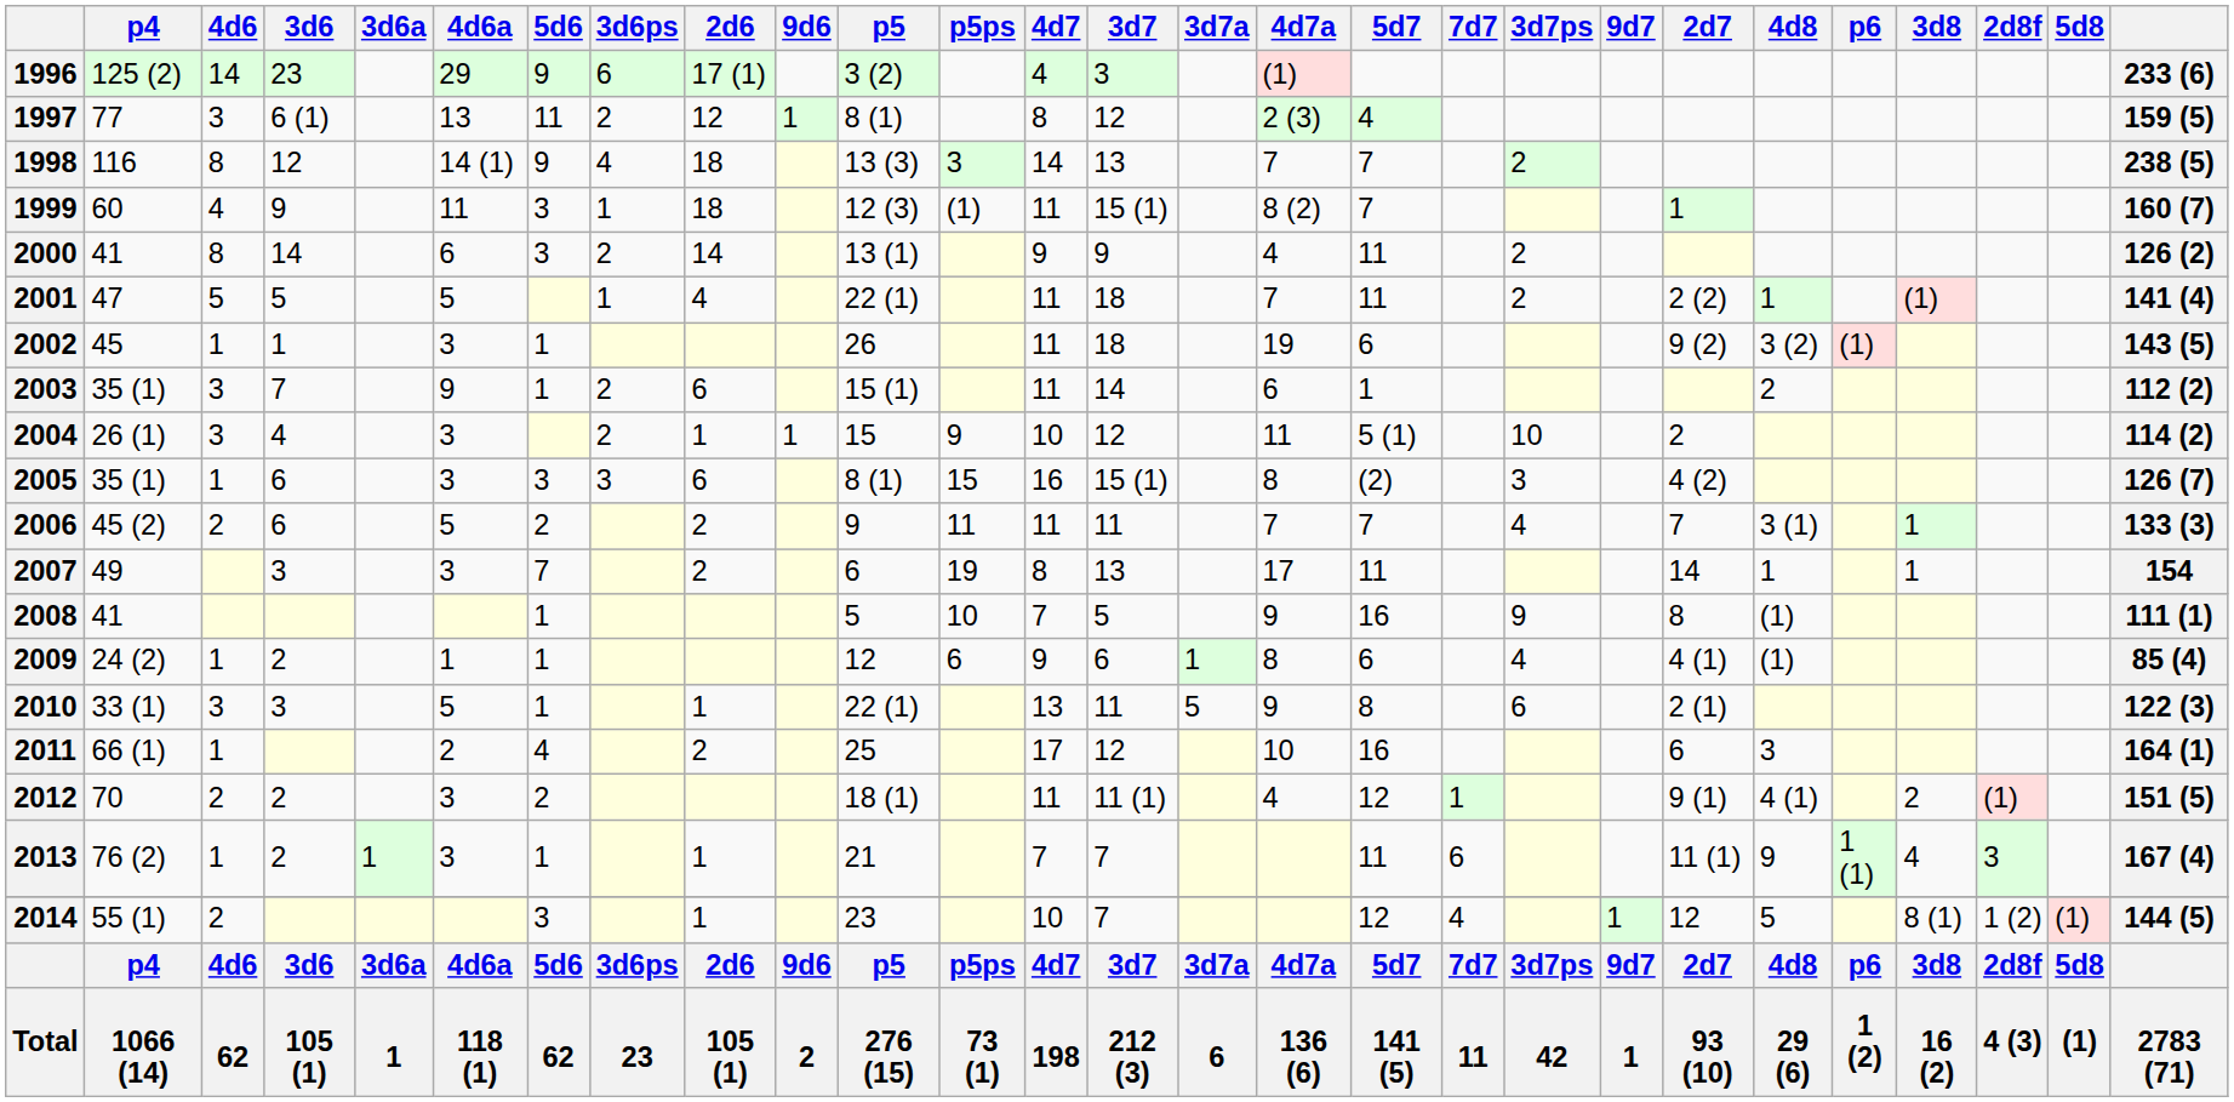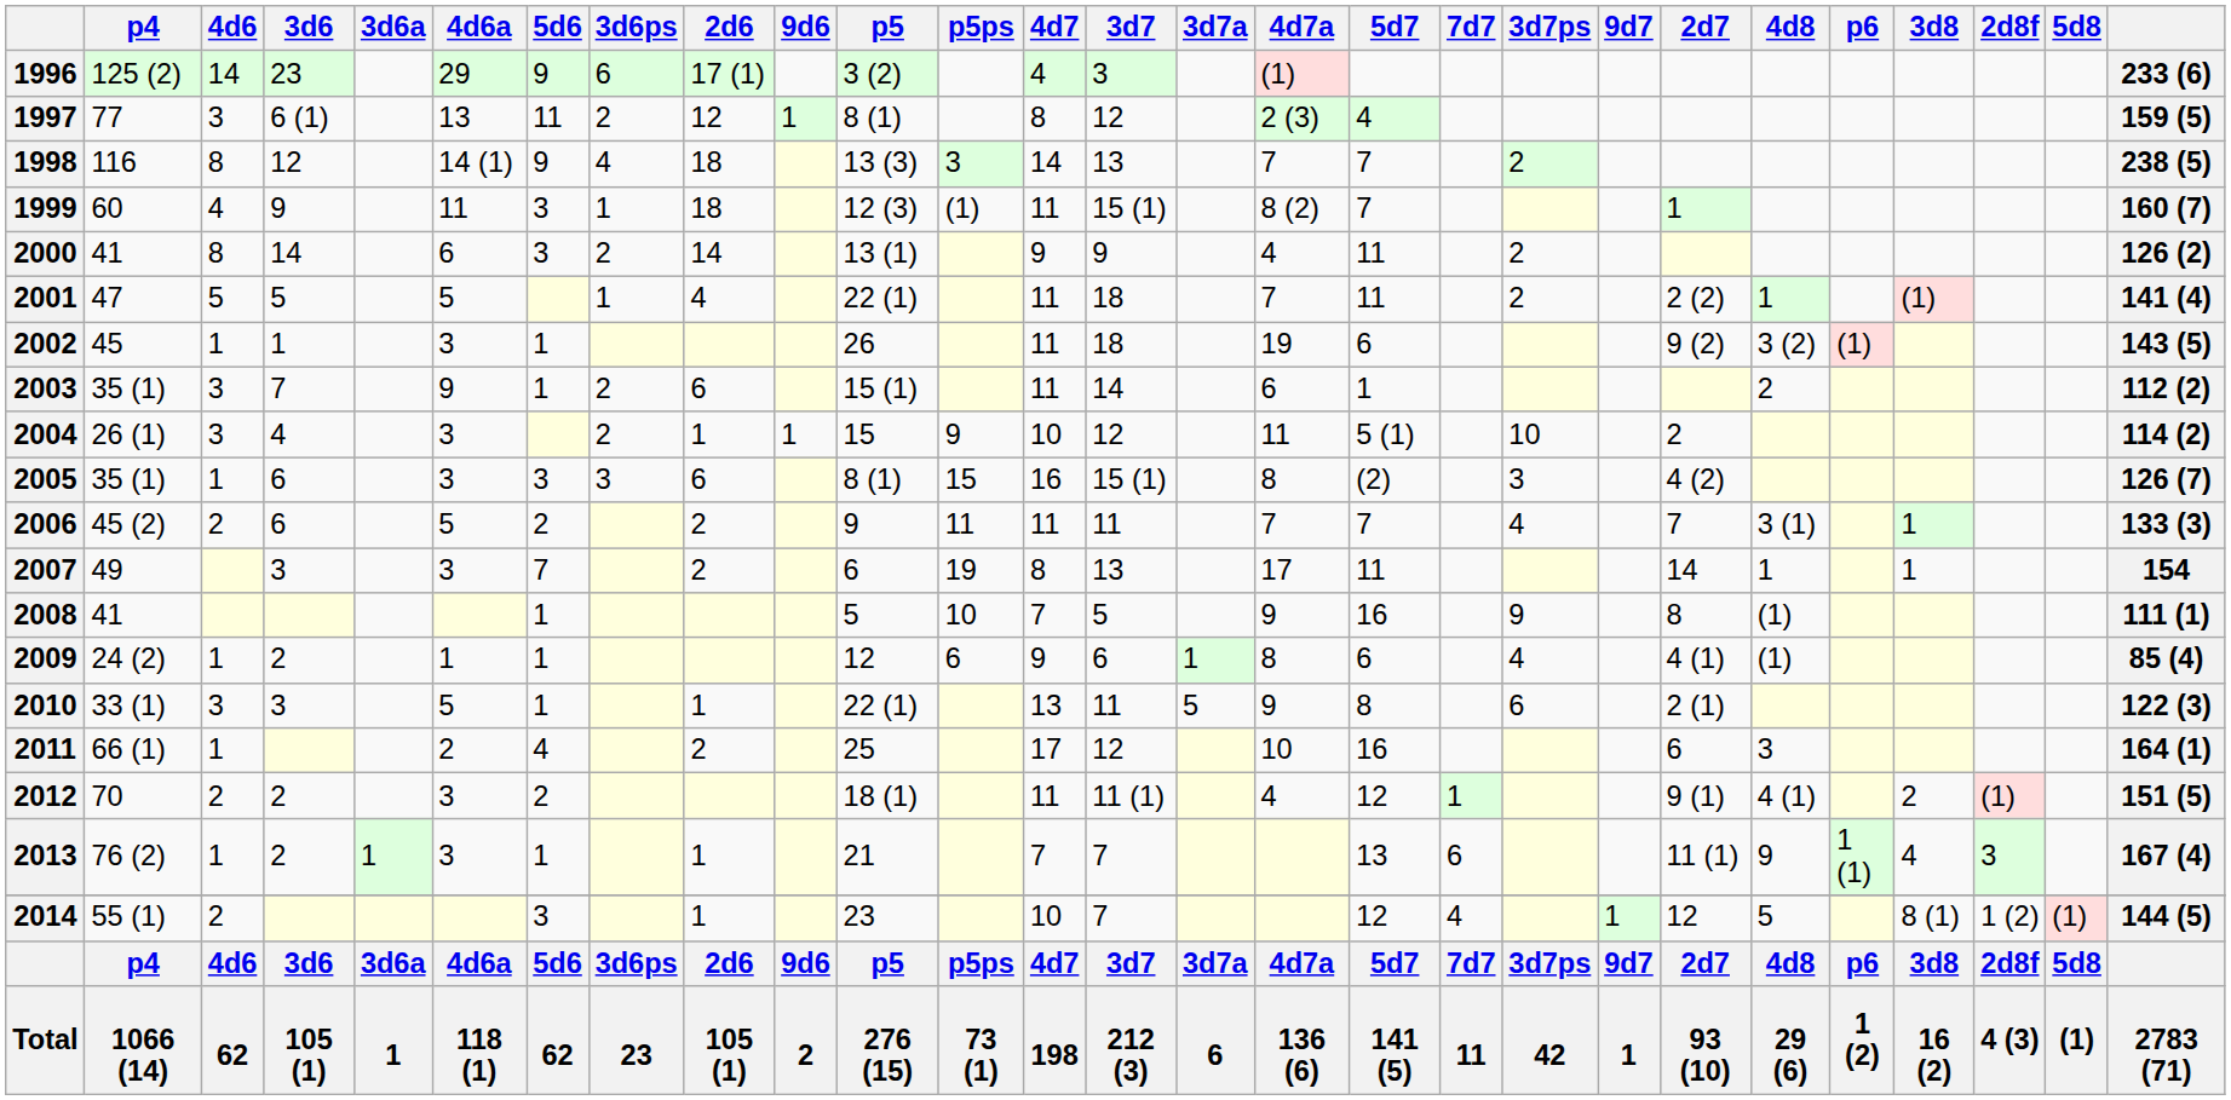 <table class="wikitable sortable">
 <tr>
 <th></th>
 <th class="unsortable"><a href='#'>p4</a></th>
 <th class="unsortable"><a href='#'>4d6</a></th>
 <th class="unsortable"><a href='#'>3d6</a></th>
 <th class="unsortable"><a href='#'>3d6a</a></th>
 <th class="unsortable"><a href='#'>4d6a</a></th>
 <th class="unsortable"><a href='#'>5d6</a></th>
 <th class="unsortable"><a href='#'>3d6ps</a></th>
 <th class="unsortable"><a href='#'>2d6</a></th>
 <th class="unsortable"><a href='#'>9d6</a></th>
 <th class="unsortable"><a href='#'>p5</a></th>
 <th class="unsortable"><a href='#'>p5ps</a></th>
 <th class="unsortable"><a href='#'>4d7</a></th>
 <th class="unsortable"><a href='#'>3d7</a></th>
 <th class="unsortable"><a href='#'>3d7a</a></th>
 <th class="unsortable"><a href='#'>4d7a</a></th>
 <th class="unsortable"><a href='#'>5d7</a></th>
 <th class="unsortable"><a href='#'>7d7</a></th>
 <th class="unsortable"><a href='#'>3d7ps</a></th>
 <th class="unsortable"><a href='#'>9d7</a></th>
 <th class="unsortable"><a href='#'>2d7</a></th>
 <th class="unsortable"><a href='#'>4d8</a></th>
 <th class="unsortable"><a href='#'>p6</a></th>
 <th class="unsortable"><a href='#'>3d8</a></th>
 <th class="unsortable"><a href='#'>2d8f</a></th>
 <th class="unsortable"><a href='#'>5d8</a></th>
 <th></th>
 </tr>
 <tr>
 <th>1996</th>
 <td style="background: #dfd">125 (2)</td>
 <td style="background: #dfd">14</td>
 <td style="background: #dfd">23</td>
 <td></td>
 <td style="background: #dfd">29</td>
 <td style="background: #dfd">9</td>
 <td style="background: #dfd">6</td>
 <td style="background: #dfd">17 (1)</td>
 <td></td>
 <td style="background: #dfd">3 (2)</td>
 <td></td>
 <td style="background: #dfd">4</td>
 <td style="background: #dfd">3</td>
 <td></td>
 <td style="background: #fdd">(1)</td>
 <td></td>
 <td></td>
 <td></td>
 <td></td>
 <td></td>
 <td></td>
 <td></td>
 <td></td>
 <td></td>
 <td></td>
 <th>233 (6)</th>
 </tr>
 <tr>
 <th>1997</th>
 <td>77</td>
 <td>3</td>
 <td>6 (1)</td>
 <td></td>
 <td>13</td>
 <td>11</td>
 <td>2</td>
 <td>12</td>
 <td style="background: #dfd">1</td>
 <td>8 (1)</td>
 <td></td>
 <td>8</td>
 <td>12</td>
 <td></td>
 <td style="background: #dfd">2 (3)</td>
 <td style="background: #dfd">4</td>
 <td></td>
 <td></td>
 <td></td>
 <td></td>
 <td></td>
 <td></td>
 <td></td>
 <td></td>
 <td></td>
 <th>159 (5)</th>
 </tr>
 <tr>
 <th>1998</th>
 <td>116</td>
 <td>8</td>
 <td>12</td>
 <td></td>
 <td>14 (1)</td>
 <td>9</td>
 <td>4</td>
 <td>18</td>
 <td style="background: #ffd"></td>
 <td>13 (3)</td>
 <td style="background: #dfd">3</td>
 <td>14</td>
 <td>13</td>
 <td></td>
 <td>7</td>
 <td>7</td>
 <td></td>
 <td style="background: #dfd">2</td>
 <td></td>
 <td></td>
 <td></td>
 <td></td>
 <td></td>
 <td></td>
 <td></td>
 <th>238 (5)</th>
 </tr>
 <tr>
 <th>1999</th>
 <td>60</td>
 <td>4</td>
 <td>9</td>
 <td></td>
 <td>11</td>
 <td>3</td>
 <td>1</td>
 <td>18</td>
 <td style="background: #ffd"></td>
 <td>12 (3)</td>
 <td>(1)</td>
 <td>11</td>
 <td>15 (1)</td>
 <td></td>
 <td>8 (2)</td>
 <td>7</td>
 <td></td>
 <td style="background: #ffd"></td>
 <td></td>
 <td style="background: #dfd">1</td>
 <td></td>
 <td></td>
 <td></td>
 <td></td>
 <td></td>
 <th>160 (7)</th>
 </tr>
 <tr>
 <th>2000</th>
 <td>41</td>
 <td>8</td>
 <td>14</td>
 <td></td>
 <td>6</td>
 <td>3</td>
 <td>2</td>
 <td>14</td>
 <td style="background: #ffd"></td>
 <td>13 (1)</td>
 <td style="background: #ffd"></td>
 <td>9</td>
 <td>9</td>
 <td></td>
 <td>4</td>
 <td>11</td>
 <td></td>
 <td>2</td>
 <td></td>
 <td style="background: #ffd"></td>
 <td></td>
 <td></td>
 <td></td>
 <td></td>
 <td></td>
 <th>126 (2)</th>
 </tr>
 <tr>
 <th>2001</th>
 <td>47</td>
 <td>5</td>
 <td>5</td>
 <td></td>
 <td>5</td>
 <td style="background: #ffd"></td>
 <td>1</td>
 <td>4</td>
 <td style="background: #ffd"></td>
 <td>22 (1)</td>
 <td style="background: #ffd"></td>
 <td>11</td>
 <td>18</td>
 <td></td>
 <td>7</td>
 <td>11</td>
 <td></td>
 <td>2</td>
 <td></td>
 <td>2 (2)</td>
 <td style="background: #dfd">1</td>
 <td></td>
 <td style="background: #fdd">(1)</td>
 <td></td>
 <td></td>
 <th>141 (4)</th>
 </tr>
 <tr>
 <th>2002</th>
 <td>45</td>
 <td>1</td>
 <td>1</td>
 <td></td>
 <td>3</td>
 <td>1</td>
 <td style="background: #ffd"></td>
 <td style="background: #ffd"></td>
 <td style="background: #ffd"></td>
 <td>26</td>
 <td style="background: #ffd"></td>
 <td>11</td>
 <td>18</td>
 <td></td>
 <td>19</td>
 <td>6</td>
 <td></td>
 <td style="background: #ffd"></td>
 <td></td>
 <td>9 (2)</td>
 <td>3 (2)</td>
 <td style="background: #fdd">(1)</td>
 <td style="background: #ffd"></td>
 <td></td>
 <td></td>
 <th>143 (5)</th>
 </tr>
 <tr>
 <th>2003</th>
 <td>35 (1)</td>
 <td>3</td>
 <td>7</td>
 <td></td>
 <td>9</td>
 <td>1</td>
 <td>2</td>
 <td>6</td>
 <td style="background: #ffd"></td>
 <td>15 (1)</td>
 <td style="background: #ffd"></td>
 <td>11</td>
 <td>14</td>
 <td></td>
 <td>6</td>
 <td>1</td>
 <td></td>
 <td style="background: #ffd"></td>
 <td></td>
 <td style="background: #ffd"></td>
 <td>2</td>
 <td style="background: #ffd"></td>
 <td style="background: #ffd"></td>
 <td></td>
 <td></td>
 <th>112 (2)</th>
 </tr>
 <tr>
 <th>2004</th>
 <td>26 (1)</td>
 <td>3</td>
 <td>4</td>
 <td></td>
 <td>3</td>
 <td style="background: #ffd"></td>
 <td>2</td>
 <td>1</td>
 <td>1</td>
 <td>15</td>
 <td>9</td>
 <td>10</td>
 <td>12</td>
 <td></td>
 <td>11</td>
 <td>5 (1)</td>
 <td></td>
 <td>10</td>
 <td></td>
 <td>2</td>
 <td style="background: #ffd"></td>
 <td style="background: #ffd"></td>
 <td style="background: #ffd"></td>
 <td></td>
 <td></td>
 <th>114 (2)</th>
 </tr>
 <tr>
 <th>2005</th>
 <td>35 (1)</td>
 <td>1</td>
 <td>6</td>
 <td></td>
 <td>3</td>
 <td>3</td>
 <td>3</td>
 <td>6</td>
 <td style="background: #ffd"></td>
 <td>8 (1)</td>
 <td>15</td>
 <td>16</td>
 <td>15 (1)</td>
 <td></td>
 <td>8</td>
 <td>(2)</td>
 <td></td>
 <td>3</td>
 <td></td>
 <td>4 (2)</td>
 <td style="background: #ffd"></td>
 <td style="background: #ffd"></td>
 <td style="background: #ffd"></td>
 <td></td>
 <td></td>
 <th>126 (7)</th>
 </tr>
 <tr>
 <th>2006</th>
 <td>45 (2)</td>
 <td>2</td>
 <td>6</td>
 <td></td>
 <td>5</td>
 <td>2</td>
 <td style="background: #ffd"></td>
 <td>2</td>
 <td style="background: #ffd"></td>
 <td>9</td>
 <td>11</td>
 <td>11</td>
 <td>11</td>
 <td></td>
 <td>7</td>
 <td>7</td>
 <td></td>
 <td>4</td>
 <td></td>
 <td>7</td>
 <td>3 (1)</td>
 <td style="background: #ffd"></td>
 <td style="background: #dfd">1</td>
 <td></td>
 <td></td>
 <th>133 (3)</th>
 </tr>
 <tr>
 <th>2007</th>
 <td>49</td>
 <td style="background: #ffd"></td>
 <td>3</td>
 <td></td>
 <td>3</td>
 <td>7</td>
 <td style="background: #ffd"></td>
 <td>2</td>
 <td style="background: #ffd"></td>
 <td>6</td>
 <td>19</td>
 <td>8</td>
 <td>13</td>
 <td></td>
 <td>17</td>
 <td>11</td>
 <td></td>
 <td style="background: #ffd"></td>
 <td></td>
 <td>14</td>
 <td>1</td>
 <td style="background: #ffd"></td>
 <td>1</td>
 <td></td>
 <td></td>
 <th>154</th>
 </tr>
 <tr>
 <th>2008</th>
 <td>41</td>
 <td style="background: #ffd"></td>
 <td style="background: #ffd"></td>
 <td></td>
 <td style="background: #ffd"></td>
 <td>1</td>
 <td style="background: #ffd"></td>
 <td style="background: #ffd"></td>
 <td style="background: #ffd"></td>
 <td>5</td>
 <td>10</td>
 <td>7</td>
 <td>5</td>
 <td></td>
 <td>9</td>
 <td>16</td>
 <td></td>
 <td>9</td>
 <td></td>
 <td>8</td>
 <td>(1)</td>
 <td style="background: #ffd"></td>
 <td style="background: #ffd"></td>
 <td></td>
 <td></td>
 <th>111 (1)</th>
 </tr>
 <tr>
 <th>2009</th>
 <td>24 (2)</td>
 <td>1</td>
 <td>2</td>
 <td></td>
 <td>1</td>
 <td>1</td>
 <td style="background: #ffd"></td>
 <td style="background: #ffd"></td>
 <td style="background: #ffd"></td>
 <td>12</td>
 <td>6</td>
 <td>9</td>
 <td>6</td>
 <td style="background: #dfd">1</td>
 <td>8</td>
 <td>6</td>
 <td></td>
 <td>4</td>
 <td></td>
 <td>4 (1)</td>
 <td>(1)</td>
 <td style="background: #ffd"></td>
 <td style="background: #ffd"></td>
 <td></td>
 <td></td>
 <th>85 (4)</th>
 </tr>
 <tr>
 <th>2010</th>
 <td>33 (1)</td>
 <td>3</td>
 <td>3</td>
 <td></td>
 <td>5</td>
 <td>1</td>
 <td style="background: #ffd"></td>
 <td>1</td>
 <td style="background: #ffd"></td>
 <td>22 (1)</td>
 <td style="background: #ffd"></td>
 <td>13</td>
 <td>11</td>
 <td>5</td>
 <td>9</td>
 <td>8</td>
 <td></td>
 <td>6</td>
 <td></td>
 <td>2 (1)</td>
 <td style="background: #ffd"></td>
 <td style="background: #ffd"></td>
 <td style="background: #ffd"></td>
 <td></td>
 <td></td>
 <th>122 (3)</th>
 </tr>
 <tr>
 <th>2011</th>
 <td>66 (1)</td>
 <td>1</td>
 <td style="background: #ffd"></td>
 <td></td>
 <td>2</td>
 <td>4</td>
 <td style="background: #ffd"></td>
 <td>2</td>
 <td style="background: #ffd"></td>
 <td>25</td>
 <td style="background: #ffd"></td>
 <td>17</td>
 <td>12</td>
 <td style="background: #ffd"></td>
 <td>10</td>
 <td>16</td>
 <td></td>
 <td style="background: #ffd"></td>
 <td></td>
 <td>6</td>
 <td>3</td>
 <td style="background: #ffd"></td>
 <td style="background: #ffd"></td>
 <td></td>
 <td></td>
 <th>164 (1)</th>
 </tr>
 <tr>
 <th>2012</th>
 <td>70</td>
 <td>2</td>
 <td>2</td>
 <td></td>
 <td>3</td>
 <td>2</td>
 <td style="background: #ffd"></td>
 <td style="background: #ffd"></td>
 <td style="background: #ffd"></td>
 <td>18 (1)</td>
 <td style="background: #ffd"></td>
 <td>11</td>
 <td>11 (1)</td>
 <td style="background: #ffd"></td>
 <td>4</td>
 <td>12</td>
 <td style="background: #dfd">1</td>
 <td style="background: #ffd"></td>
 <td></td>
 <td>9 (1)</td>
 <td>4 (1)</td>
 <td style="background: #ffd"></td>
 <td>2</td>
 <td style="background: #fdd">(1)</td>
 <td></td>
 <th>151 (5)</th>
 </tr>
 <tr>
 <th>2013</th>
 <td>76 (2)</td>
 <td>1</td>
 <td>2</td>
 <td style="background: #dfd">1</td>
 <td>3</td>
 <td>1</td>
 <td style="background: #ffd"></td>
 <td>1</td>
 <td style="background: #ffd"></td>
 <td>21</td>
 <td style="background: #ffd"></td>
 <td>7</td>
 <td>7</td>
 <td style="background: #ffd"></td>
 <td style="background: #ffd"></td>
-<td>11</td>
+<td>13</td>
 <td>6</td>
 <td style="background: #ffd"></td>
 <td></td>
 <td>11 (1)</td>
 <td>9</td>
 <td style="background: #dfd">1 (1)</td>
 <td>4</td>
 <td style="background: #dfd">3</td>
 <td></td>
 <th>167 (4)</th>
 </tr>
 <tr>
 </tr>
 <tr>
 <th>2014</th>
 <td>55 (1)</td>
 <td>2</td>
 <td style="background: #ffd"></td>
 <td style="background: #ffd"></td>
 <td style="background: #ffd"></td>
 <td>3</td>
 <td style="background: #ffd"></td>
 <td>1</td>
 <td style="background: #ffd"></td>
 <td>23</td>
 <td style="background: #ffd"></td>
 <td>10</td>
 <td>7</td>
 <td style="background: #ffd"></td>
 <td style="background: #ffd"></td>
 <td>12</td>
 <td>4</td>
 <td style="background: #ffd"></td>
 <td style="background: #dfd">1</td>
 <td>12</td>
 <td>5</td>
 <td style="background: #ffd"></td>
 <td>8 (1)</td>
 <td>1 (2)</td>
 <td style="background: #fdd">(1)</td>
 <th>144 (5)</th>
 </tr>
 <tr>
 <th></th>
 <th><a href='#'>p4</a></th>
 <th><a href='#'>4d6</a></th>
 <th><a href='#'>3d6</a></th>
 <th><a href='#'>3d6a</a></th>
 <th><a href='#'>4d6a</a></th>
 <th><a href='#'>5d6</a></th>
 <th><a href='#'>3d6ps</a></th>
 <th><a href='#'>2d6</a></th>
 <th><a href='#'>9d6</a></th>
 <th><a href='#'>p5</a></th>
 <th><a href='#'>p5ps</a></th>
 <th><a href='#'>4d7</a></th>
 <th><a href='#'>3d7</a></th>
 <th><a href='#'>3d7a</a></th>
 <th><a href='#'>4d7a</a></th>
 <th><a href='#'>5d7</a></th>
 <th><a href='#'>7d7</a></th>
 <th><a href='#'>3d7ps</a></th>
 <th><a href='#'>9d7</a></th>
 <th><a href='#'>2d7</a></th>
 <th><a href='#'>4d8</a></th>
 <th><a href='#'>p6</a></th>
 <th><a href='#'>3d8</a></th>
 <th><a href='#'>2d8f</a></th>
 <th><a href='#'>5d8</a></th>
 <th></th>
 </tr>
 <tr>
 <th>Total</th>
 <th><br>1066 (14)</th>
 <th><br>62</th>
 <th><br>105 (1)</th>
 <th><br>1</th>
 <th><br>118 (1)</th>
 <th><br>62</th>
 <th><br>23</th>
 <th><br>105 (1)</th>
 <th><br>2</th>
 <th><br>276 (15)</th>
 <th><br>73 (1)</th>
 <th><br>198</th>
 <th><br>212 (3)</th>
 <th><br>6</th>
 <th><br>136 (6)</th>
 <th><br>141 (5)</th>
 <th><br>11</th>
 <th><br>42</th>
 <th><br>1</th>
 <th><br>93 (10)</th>
 <th><br>29 (6)</th>
 <th>1 (2)</th>
 <th><br>16 (2)</th>
 <th>4 (3)</th>
 <th>(1)</th>
 <th><br>2783 (71)</th>
 </tr>
 </table>
